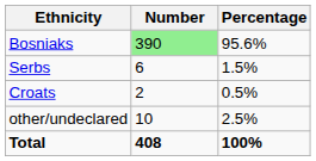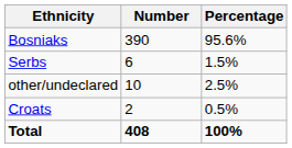 <table class="wikitable">
 <tr>
 <th width="100px">Ethnicity</th>
 <th width="80px">Number</th>
 <th width="80px">Percentage</th>
 </tr>
 <tr>
 <td><a href='#'>Bosniaks</a></td>
-<td style="background: lightgreen;">390</td>
+<td>390</td>
 <td>95.6%</td>
 </tr>
 <tr>
 <td><a href='#'>Serbs</a></td>
 <td>6</td>
 <td>1.5%</td>
 </tr>
 <tr>
+<td>other/undeclared</td>
+<td>10</td>
+<td>2.5%</td>
+</tr>
+<tr>
 <td><a href='#'>Croats</a></td>
 <td>2</td>
 <td>0.5%</td>
-</tr>
-<tr>
-<td>other/undeclared</td>
-<td>10</td>
-<td>2.5%</td>
 </tr>
 <tr>
 <td><strong>Total</strong></td>
 <td><strong>408</strong></td>
 <td><strong>100%</strong></td>
 </tr>
 </table>
